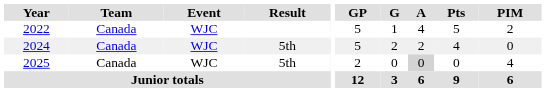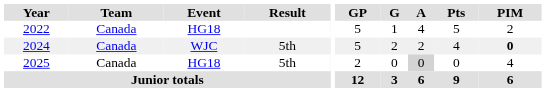 <table border="0" cellpadding="1" cellspacing="0" ID="Table3" style="text-align:center; width:40em;">
 <tr bgcolor="#e0e0e0">
 <th>Year</th>
 <th>Team</th>
 <th>Event</th>
 <th>Result</th>
 <th rowspan="98" bgcolor="#ffffff"></th>
 <th>GP</th>
 <th>G</th>
 <th>A</th>
 <th>Pts</th>
 <th>PIM</th>
 </tr>
 <tr>
 <td><a href='#'>2022</a></td>
 <td><a href='#'>Canada</a></td>
-<td><a href='#'>WJC</a></td>
+<td><a href='#'>HG18</a></td>
 <td></td>
 <td>5</td>
 <td>1</td>
 <td>4</td>
 <td>5</td>
 <td>2</td>
 </tr>
 <tr bgcolor="#f0f0f0">
 <td><a href='#'>2024</a></td>
 <td><a href='#'>Canada</a></td>
 <td><a href='#'>WJC</a></td>
 <td>5th</td>
 <td>5</td>
 <td>2</td>
 <td>2</td>
 <td>4</td>
-<td>0</td>
+<td><strong>0</strong></td>
 </tr>
 <tr>
 <td><a href='#'>2025</a></td>
 <td>Canada</td>
-<td>WJC</td>
+<td><a href='#'>HG18</a></td>
 <td>5th</td>
 <td>2</td>
 <td>0</td>
 <td style="background: lightgrey;">0</td>
 <td>0</td>
 <td>4</td>
 </tr>
 <tr bgcolor="#e0e0e0">
 <th colspan="4">Junior totals</th>
 <th>12</th>
 <th>3</th>
 <th>6</th>
 <th>9</th>
 <th>6</th>
 </tr>
 </table>
